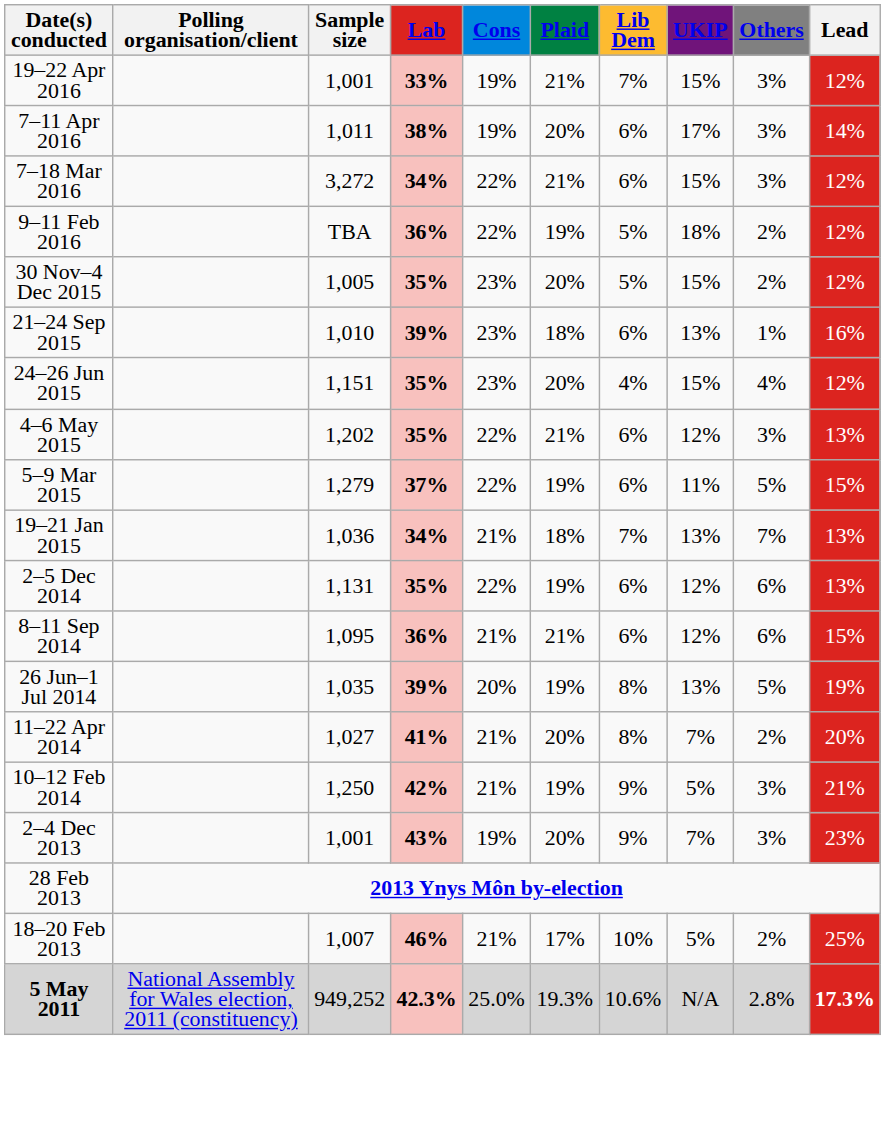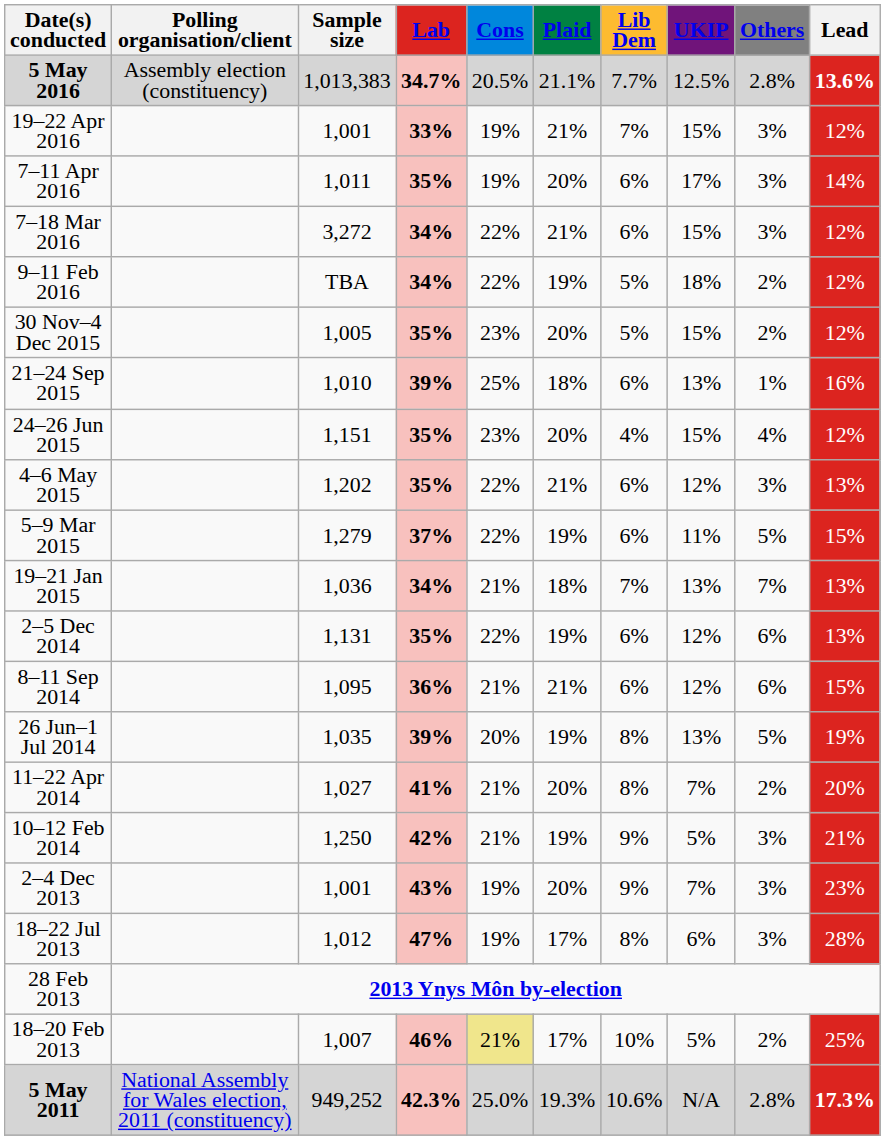 <table class="wikitable sortable" style="text-align:center; font-size:95%; line-height:14px">
 <tr>
 <th ! style="width:125px;">Date(s)<br>conducted</th>
 <th style="width:420px;">Polling organisation/client</th>
 <th class="unsortable" style="width:65px;">Sample size</th>
 <th class="unsortable"  style="background:#dc241f; width:80px;"><a href='#'><span>Lab</span></a></th>
 <th class="unsortable"  style="background:#0087dc; width:80px;"><a href='#'><span>Cons</span></a></th>
 <th class="unsortable"  style="background:#008142; width:80px;"><a href='#'><span>Plaid</span></a></th>
 <th class="unsortable"  style="background:#fdbb30; width:80px;"><a href='#'><span>Lib Dem</span></a></th>
 <th class="unsortable"  style="background:#70147A; width:80px;"><a href='#'><span>UKIP</span></a></th>
 <th class="unsortable"  style="background:gray; width:80px;"><a href='#'><span>Others</span></a></th>
 <th class="unsortable" style="width:20px;">Lead</th>
+</tr>
+<tr>
+<td style="background:#D5D5D5"><strong>5 May 2016</strong></td>
+<td style="background:#D5D5D5">Assembly election (constituency)</td>
+<td style="background:#D5D5D5">1,013,383</td>
+<td style="background:#F8C1BE"><strong>34.7%</strong></td>
+<td style="background:#D5D5D5">20.5%</td>
+<td style="background:#D5D5D5">21.1%</td>
+<td style="background:#D5D5D5">7.7%</td>
+<td style="background:#D5D5D5">12.5%</td>
+<td style="background:#D5D5D5">2.8%</td>
+<td style="background:#DC241F; color:white;"><strong>13.6%</strong></td>
 </tr>
 <tr>
 <td>19–22 Apr 2016</td>
 <td></td>
 <td>1,001</td>
 <td style="background:#F8C1BE"><strong>33%</strong></td>
 <td>19%</td>
 <td>21%</td>
 <td>7%</td>
 <td>15%</td>
 <td>3%</td>
 <td style="background:#DC241F; color:white;">12%</td>
 </tr>
 <tr>
 <td>7–11 Apr 2016</td>
 <td></td>
 <td>1,011</td>
-<td style="background:#F8C1BE"><strong>38%</strong></td>
+<td style="background:#F8C1BE"><strong>35%</strong></td>
 <td>19%</td>
 <td>20%</td>
 <td>6%</td>
 <td>17%</td>
 <td>3%</td>
 <td style="background:#DC241F; color:white;">14%</td>
 </tr>
 <tr>
 <td>7–18 Mar 2016</td>
 <td></td>
 <td>3,272</td>
 <td style="background:#F8C1BE"><strong>34%</strong></td>
 <td>22%</td>
 <td>21%</td>
 <td>6%</td>
 <td>15%</td>
 <td>3%</td>
 <td style="background:#DC241F; color:white;">12%</td>
 </tr>
 <tr>
 <td>9–11 Feb 2016</td>
 <td></td>
 <td>TBA</td>
-<td style="background:#F8C1BE"><strong>36%</strong></td>
+<td style="background:#F8C1BE"><strong>34%</strong></td>
 <td>22%</td>
 <td>19%</td>
 <td>5%</td>
 <td>18%</td>
 <td>2%</td>
 <td style="background:#DC241F; color:white;">12%</td>
 </tr>
 <tr>
 <td>30 Nov–4 Dec 2015</td>
 <td></td>
 <td>1,005</td>
 <td style="background:#F8C1BE"><strong>35%</strong></td>
 <td>23%</td>
 <td>20%</td>
 <td>5%</td>
 <td>15%</td>
 <td>2%</td>
 <td style="background:#DC241F; color:white;">12%</td>
 </tr>
 <tr>
 <td>21–24 Sep 2015</td>
 <td></td>
 <td>1,010</td>
 <td style="background:#F8C1BE"><strong>39%</strong></td>
-<td>23%</td>
+<td>25%</td>
 <td>18%</td>
 <td>6%</td>
 <td>13%</td>
 <td>1%</td>
 <td style="background:#DC241F; color:white;">16%</td>
 </tr>
 <tr>
 <td>24–26 Jun 2015</td>
 <td></td>
 <td>1,151</td>
 <td style="background:#F8C1BE"><strong>35%</strong></td>
 <td>23%</td>
 <td>20%</td>
 <td>4%</td>
 <td>15%</td>
 <td>4%</td>
 <td style="background:#DC241F; color:white;">12%</td>
 </tr>
 <tr>
 <td>4–6 May 2015</td>
 <td></td>
 <td>1,202</td>
 <td style="background:#F8C1BE"><strong>35%</strong></td>
 <td>22%</td>
 <td>21%</td>
 <td>6%</td>
 <td>12%</td>
 <td>3%</td>
 <td style="background:#DC241F; color:white;">13%</td>
 </tr>
 <tr>
 <td>5–9 Mar 2015</td>
 <td></td>
 <td>1,279</td>
 <td style="background:#F8C1BE"><strong>37%</strong></td>
 <td>22%</td>
 <td>19%</td>
 <td>6%</td>
 <td>11%</td>
 <td>5%</td>
 <td style="background:#DC241F; color:white;">15%</td>
 </tr>
 <tr>
 <td>19–21 Jan 2015</td>
 <td></td>
 <td>1,036</td>
 <td style="background:#F8C1BE"><strong>34%</strong></td>
 <td>21%</td>
 <td>18%</td>
 <td>7%</td>
 <td>13%</td>
 <td>7%</td>
 <td style="background:#DC241F; color:white;">13%</td>
 </tr>
 <tr>
 <td>2–5 Dec 2014</td>
 <td></td>
 <td>1,131</td>
 <td style="background:#F8C1BE"><strong>35%</strong></td>
 <td>22%</td>
 <td>19%</td>
 <td>6%</td>
 <td>12%</td>
 <td>6%</td>
 <td style="background:#DC241F; color:white;">13%</td>
 </tr>
 <tr>
 <td>8–11 Sep 2014</td>
 <td></td>
 <td>1,095</td>
 <td style="background:#F8C1BE"><strong>36%</strong></td>
 <td>21%</td>
 <td>21%</td>
 <td>6%</td>
 <td>12%</td>
 <td>6%</td>
 <td style="background:#DC241F; color:white;">15%</td>
 </tr>
 <tr>
 <td>26 Jun–1 Jul 2014</td>
 <td></td>
 <td>1,035</td>
 <td style="background:#F8C1BE"><strong>39%</strong></td>
 <td>20%</td>
 <td>19%</td>
 <td>8%</td>
 <td>13%</td>
 <td>5%</td>
 <td style="background:#DC241F; color:white;">19%</td>
 </tr>
 <tr>
 <td>11–22 Apr 2014</td>
 <td></td>
 <td>1,027</td>
 <td style="background:#F8C1BE"><strong>41%</strong></td>
 <td>21%</td>
 <td>20%</td>
 <td>8%</td>
 <td>7%</td>
 <td>2%</td>
 <td style="background:#DC241F; color:white;">20%</td>
 </tr>
 <tr>
 <td>10–12 Feb 2014</td>
 <td></td>
 <td>1,250</td>
 <td style="background:#F8C1BE"><strong>42%</strong></td>
 <td>21%</td>
 <td>19%</td>
 <td>9%</td>
 <td>5%</td>
 <td>3%</td>
 <td style="background:#DC241F; color:white;">21%</td>
 </tr>
 <tr>
 <td>2–4 Dec 2013</td>
 <td></td>
 <td>1,001</td>
 <td style="background:#F8C1BE"><strong>43%</strong></td>
 <td>19%</td>
 <td>20%</td>
 <td>9%</td>
 <td>7%</td>
 <td>3%</td>
 <td style="background:#DC241F; color:white;">23%</td>
 </tr>
 <tr>
+<td>18–22 Jul 2013</td>
+<td></td>
+<td>1,012</td>
+<td style="background:#F8C1BE"><strong>47%</strong></td>
+<td>19%</td>
+<td>17%</td>
+<td>8%</td>
+<td>6%</td>
+<td>3%</td>
+<td style="background:#DC241F; color:white;">28%</td>
+</tr>
+<tr>
 <td>28 Feb 2013</td>
 <td colspan="9"><strong><a href='#'>2013 Ynys Môn by-election</a></strong></td>
 </tr>
 <tr>
 <td>18–20 Feb 2013</td>
 <td></td>
 <td>1,007</td>
 <td style="background:#F8C1BE"><strong>46%</strong></td>
-<td>21%</td>
+<td style="background: khaki;">21%</td>
 <td>17%</td>
 <td>10%</td>
 <td>5%</td>
 <td>2%</td>
 <td style="background:#DC241F; color:white;">25%</td>
 </tr>
 <tr>
 <td style="background:#D5D5D5"><strong>5 May 2011</strong></td>
 <td style="background:#D5D5D5"><a href='#'>National Assembly for Wales election, 2011 (constituency)</a></td>
 <td style="background:#D5D5D5">949,252</td>
 <td style="background:#F8C1BE"><strong>42.3%</strong></td>
 <td style="background:#D5D5D5">25.0%</td>
 <td style="background:#D5D5D5">19.3%</td>
 <td style="background:#D5D5D5">10.6%</td>
 <td style="background:#D5D5D5">N/A</td>
 <td style="background:#D5D5D5">2.8%</td>
 <td style="background:#DC241F; color:white;"><strong>17.3%</strong></td>
 </tr>
 </table>
